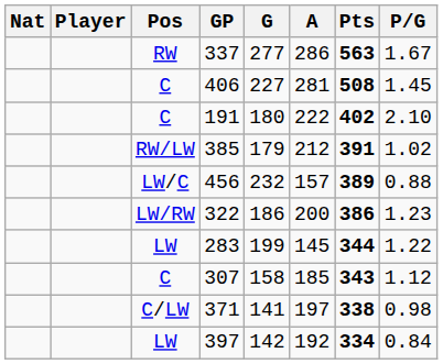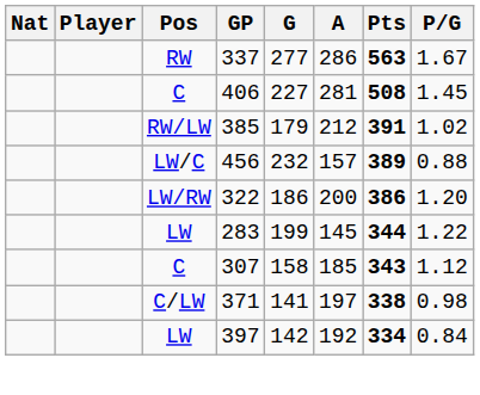 <table class="wikitable sortable">
 <tr>
 <th>Nat</th>
 <th>Player</th>
 <th>Pos</th>
 <th>GP</th>
 <th>G</th>
 <th>A</th>
 <th>Pts</th>
 <th>P/G</th>
 </tr>
 <tr align="center">
 <td></td>
 <td align="left"></td>
 <td><a href='#'>RW</a></td>
 <td>337</td>
 <td>277</td>
 <td>286</td>
 <td><strong>563</strong></td>
 <td>1.67</td>
 </tr>
 <tr align="center">
 <td></td>
 <td align="left"></td>
 <td><a href='#'>C</a></td>
 <td>406</td>
 <td>227</td>
 <td>281</td>
 <td><strong>508</strong></td>
 <td>1.45</td>
 </tr>
 <tr align="center">
 <td></td>
 <td align="left"></td>
-<td><a href='#'>C</a></td>
-<td>191</td>
-<td>180</td>
-<td>222</td>
-<td><strong>402</strong></td>
-<td>2.10</td>
-</tr>
-<tr align="center">
-<td></td>
-<td align="left"></td>
 <td><a href='#'>RW/LW</a></td>
 <td>385</td>
 <td>179</td>
 <td>212</td>
 <td><strong>391</strong></td>
 <td>1.02</td>
 </tr>
 <tr align="center">
 <td></td>
 <td align="left"></td>
 <td><a href='#'>LW</a>/<a href='#'>C</a></td>
 <td>456</td>
 <td>232</td>
 <td>157</td>
 <td><strong>389</strong></td>
 <td>0.88</td>
 </tr>
 <tr align="center">
 <td></td>
 <td align="left"></td>
 <td><a href='#'>LW/RW</a></td>
 <td>322</td>
 <td>186</td>
 <td>200</td>
 <td><strong>386</strong></td>
-<td>1.23</td>
+<td>1.20</td>
 </tr>
 <tr align="center">
 <td></td>
 <td align="left"></td>
 <td><a href='#'>LW</a></td>
 <td>283</td>
 <td>199</td>
 <td>145</td>
 <td><strong>344</strong></td>
 <td>1.22</td>
 </tr>
 <tr align="center">
 <td></td>
 <td align="left"></td>
 <td><a href='#'>C</a></td>
 <td>307</td>
 <td>158</td>
 <td>185</td>
 <td><strong>343</strong></td>
 <td>1.12</td>
 </tr>
 <tr align="center">
 <td></td>
 <td align="left"></td>
 <td><a href='#'>C</a>/<a href='#'>LW</a></td>
 <td>371</td>
 <td>141</td>
 <td>197</td>
 <td><strong>338</strong></td>
 <td>0.98</td>
 </tr>
 <tr align="center">
 <td></td>
 <td align="left"></td>
 <td><a href='#'>LW</a></td>
 <td>397</td>
 <td>142</td>
 <td>192</td>
 <td><strong>334</strong></td>
 <td>0.84</td>
 </tr>
 </table>
